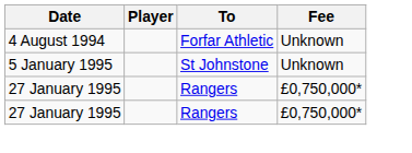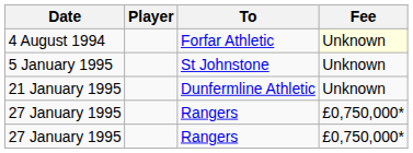 <table class="wikitable sortable" style="font-size:95%">
 <tr>
 <th>Date</th>
 <th>Player</th>
 <th>To</th>
 <th>Fee</th>
 </tr>
 <tr>
 <td>4 August 1994</td>
 <td> </td>
 <td><a href='#'>Forfar Athletic</a></td>
-<td>Unknown</td>
+<td style="background: lightyellow;">Unknown</td>
 </tr>
 <tr>
 <td>5 January 1995</td>
 <td> </td>
 <td><a href='#'>St Johnstone</a></td>
+<td>Unknown</td>
+</tr>
+<tr>
+<td>21 January 1995</td>
+<td> </td>
+<td><a href='#'>Dunfermline Athletic</a></td>
 <td>Unknown</td>
 </tr>
 <tr>
 <td>27 January 1995</td>
 <td> </td>
 <td><a href='#'>Rangers</a></td>
 <td>£0,750,000*</td>
 </tr>
 <tr>
 <td>27 January 1995</td>
 <td> </td>
 <td><a href='#'>Rangers</a></td>
 <td>£0,750,000*</td>
 </tr>
 </table>
